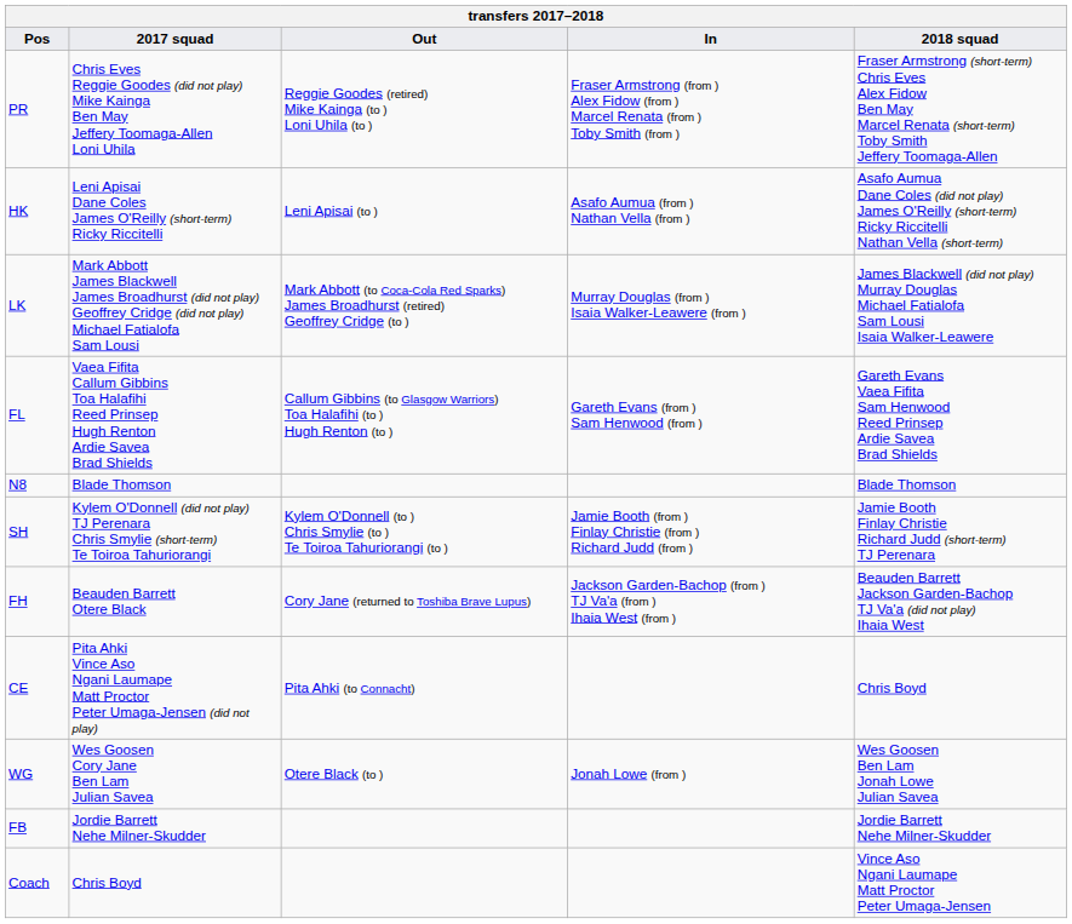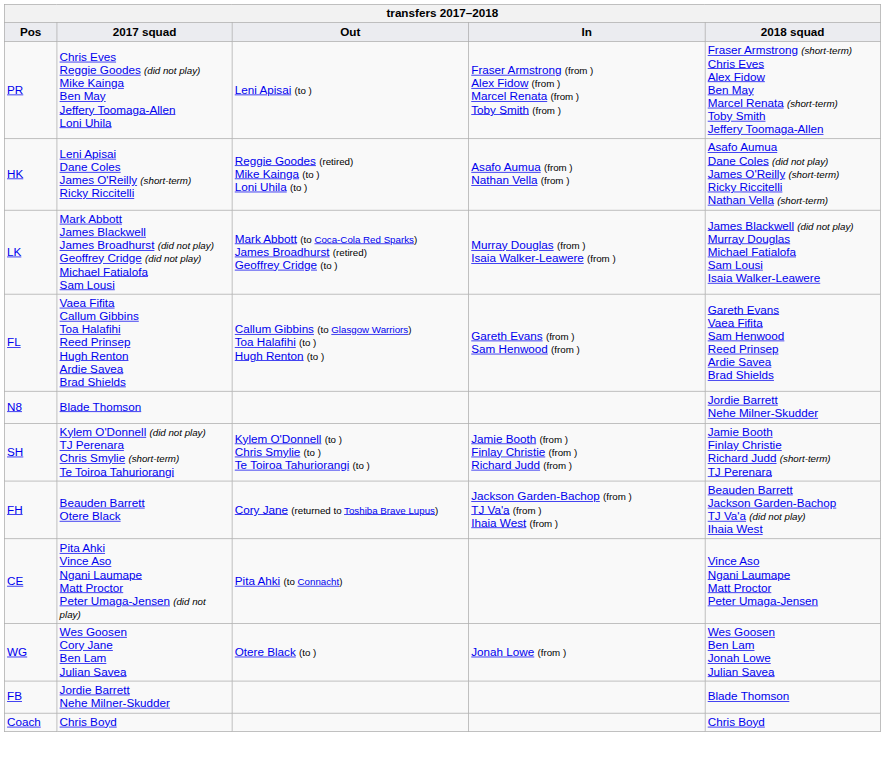 <table class="wikitable" style="text-align: left; width:95%">
 <tr>
 <th colspan="100%"> transfers 2017–2018</th>
 </tr>
 <tr>
 <th style="background:#ebecf0; width:6%;">Pos</th>
 <th style="background:#ebecf0; width:20%;">2017 squad</th>
 <th style="background:#ebecf0; width:27%;">Out</th>
 <th style="background:#ebecf0; width:27%;">In</th>
 <th style="background:#ebecf0; width:20%;">2018 squad</th>
 </tr>
 <tr>
 <td><a href='#'>PR</a></td>
 <td> <a href='#'>Chris Eves</a> <br> <a href='#'>Reggie Goodes</a> <small><em>(did not play)</em></small> <br> <a href='#'>Mike Kainga</a> <br> <a href='#'>Ben May</a> <br> <a href='#'>Jeffery Toomaga-Allen</a> <br> <a href='#'>Loni Uhila</a></td>
-<td>  <a href='#'>Reggie Goodes</a> <small>(retired)</small> <br>  <a href='#'>Mike Kainga</a> <small>(to )</small> <br>  <a href='#'>Loni Uhila</a> <small>(to )</small></td>
+<td>  <a href='#'>Leni Apisai</a> <small>(to )</small></td>
 <td>  <a href='#'>Fraser Armstrong</a> <small>(from )</small> <br>  <a href='#'>Alex Fidow</a> <small>(from )</small> <br>  <a href='#'>Marcel Renata</a> <small>(from )</small> <br>  <a href='#'>Toby Smith</a> <small>(from )</small></td>
 <td> <a href='#'>Fraser Armstrong</a> <small><em>(short-term)</em></small> <br> <a href='#'>Chris Eves</a> <br> <a href='#'>Alex Fidow</a> <br> <a href='#'>Ben May</a> <br> <a href='#'>Marcel Renata</a> <small><em>(short-term)</em></small> <br> <a href='#'>Toby Smith</a> <br> <a href='#'>Jeffery Toomaga-Allen</a></td>
 </tr>
 <tr>
 <td><a href='#'>HK</a></td>
 <td> <a href='#'>Leni Apisai</a> <br> <a href='#'>Dane Coles</a> <br> <a href='#'>James O'Reilly</a> <small><em>(short-term)</em></small> <br> <a href='#'>Ricky Riccitelli</a></td>
-<td>  <a href='#'>Leni Apisai</a> <small>(to )</small></td>
+<td>  <a href='#'>Reggie Goodes</a> <small>(retired)</small> <br>  <a href='#'>Mike Kainga</a> <small>(to )</small> <br>  <a href='#'>Loni Uhila</a> <small>(to )</small></td>
 <td>  <a href='#'>Asafo Aumua</a> <small>(from )</small> <br>  <a href='#'>Nathan Vella</a> <small>(from )</small></td>
 <td> <a href='#'>Asafo Aumua</a> <br> <a href='#'>Dane Coles</a> <small><em>(did not play)</em></small> <br> <a href='#'>James O'Reilly</a> <small><em>(short-term)</em></small> <br> <a href='#'>Ricky Riccitelli</a> <br> <a href='#'>Nathan Vella</a> <small><em>(short-term)</em></small></td>
 </tr>
 <tr>
 <td><a href='#'>LK</a></td>
 <td> <a href='#'>Mark Abbott</a> <br> <a href='#'>James Blackwell</a> <br> <a href='#'>James Broadhurst</a> <small><em>(did not play)</em></small> <br> <a href='#'>Geoffrey Cridge</a> <small><em>(did not play)</em></small> <br> <a href='#'>Michael Fatialofa</a> <br> <a href='#'>Sam Lousi</a></td>
 <td>  <a href='#'>Mark Abbott</a> <small>(to  <a href='#'>Coca-Cola Red Sparks</a>)</small> <br>  <a href='#'>James Broadhurst</a> <small>(retired)</small> <br>  <a href='#'>Geoffrey Cridge</a> <small>(to )</small></td>
 <td>  <a href='#'>Murray Douglas</a> <small>(from )</small> <br>  <a href='#'>Isaia Walker-Leawere</a> <small>(from )</small></td>
 <td> <a href='#'>James Blackwell</a> <small><em>(did not play)</em></small> <br> <a href='#'>Murray Douglas</a> <br> <a href='#'>Michael Fatialofa</a> <br> <a href='#'>Sam Lousi</a> <br> <a href='#'>Isaia Walker-Leawere</a></td>
 </tr>
 <tr>
 <td><a href='#'>FL</a></td>
 <td> <a href='#'>Vaea Fifita</a> <br> <a href='#'>Callum Gibbins</a> <br> <a href='#'>Toa Halafihi</a> <br> <a href='#'>Reed Prinsep</a> <br> <a href='#'>Hugh Renton</a> <br> <a href='#'>Ardie Savea</a> <br> <a href='#'>Brad Shields</a></td>
 <td>  <a href='#'>Callum Gibbins</a> <small>(to  <a href='#'>Glasgow Warriors</a>)</small> <br>  <a href='#'>Toa Halafihi</a> <small>(to )</small> <br>  <a href='#'>Hugh Renton</a> <small>(to )</small></td>
 <td>  <a href='#'>Gareth Evans</a> <small>(from )</small> <br>  <a href='#'>Sam Henwood</a> <small>(from )</small></td>
 <td> <a href='#'>Gareth Evans</a> <br> <a href='#'>Vaea Fifita</a> <br> <a href='#'>Sam Henwood</a> <br> <a href='#'>Reed Prinsep</a> <br> <a href='#'>Ardie Savea</a> <br> <a href='#'>Brad Shields</a></td>
 </tr>
 <tr>
 <td><a href='#'>N8</a></td>
 <td> <a href='#'>Blade Thomson</a></td>
 <td></td>
 <td></td>
-<td> <a href='#'>Blade Thomson</a></td>
+<td> <a href='#'>Jordie Barrett</a> <br> <a href='#'>Nehe Milner-Skudder</a></td>
 </tr>
 <tr>
 <td><a href='#'>SH</a></td>
 <td> <a href='#'>Kylem O'Donnell</a> <small><em>(did not play)</em></small> <br> <a href='#'>TJ Perenara</a> <br> <a href='#'>Chris Smylie</a> <small><em>(short-term)</em></small> <br> <a href='#'>Te Toiroa Tahuriorangi</a></td>
 <td>  <a href='#'>Kylem O'Donnell</a> <small>(to )</small> <br>  <a href='#'>Chris Smylie</a> <small>(to )</small> <br>  <a href='#'>Te Toiroa Tahuriorangi</a> <small>(to )</small></td>
 <td>  <a href='#'>Jamie Booth</a> <small>(from )</small> <br>  <a href='#'>Finlay Christie</a> <small>(from )</small> <br>  <a href='#'>Richard Judd</a> <small>(from )</small></td>
 <td> <a href='#'>Jamie Booth</a> <br> <a href='#'>Finlay Christie</a> <br> <a href='#'>Richard Judd</a> <small><em>(short-term)</em></small> <br> <a href='#'>TJ Perenara</a></td>
 </tr>
 <tr>
 <td><a href='#'>FH</a></td>
 <td> <a href='#'>Beauden Barrett</a> <br> <a href='#'>Otere Black</a></td>
 <td>  <a href='#'>Cory Jane</a> <small>(returned to  <a href='#'>Toshiba Brave Lupus</a>)</small></td>
 <td>  <a href='#'>Jackson Garden-Bachop</a> <small>(from )</small> <br>  <a href='#'>TJ Va'a</a> <small>(from )</small> <br>  <a href='#'>Ihaia West</a> <small>(from )</small></td>
 <td> <a href='#'>Beauden Barrett</a> <br> <a href='#'>Jackson Garden-Bachop</a> <br> <a href='#'>TJ Va'a</a> <small><em>(did not play)</em></small> <br> <a href='#'>Ihaia West</a></td>
 </tr>
 <tr>
 <td><a href='#'>CE</a></td>
 <td> <a href='#'>Pita Ahki</a> <br> <a href='#'>Vince Aso</a> <br> <a href='#'>Ngani Laumape</a> <br> <a href='#'>Matt Proctor</a> <br> <a href='#'>Peter Umaga-Jensen</a> <small><em>(did not play)</em></small></td>
 <td>  <a href='#'>Pita Ahki</a> <small>(to  <a href='#'>Connacht</a>)</small></td>
 <td></td>
-<td> <a href='#'>Chris Boyd</a></td>
+<td> <a href='#'>Vince Aso</a> <br> <a href='#'>Ngani Laumape</a> <br> <a href='#'>Matt Proctor</a> <br> <a href='#'>Peter Umaga-Jensen</a></td>
 </tr>
 <tr>
 <td><a href='#'>WG</a></td>
 <td> <a href='#'>Wes Goosen</a> <br> <a href='#'>Cory Jane</a> <br> <a href='#'>Ben Lam</a> <br> <a href='#'>Julian Savea</a></td>
 <td>  <a href='#'>Otere Black</a> <small>(to )</small></td>
 <td>  <a href='#'>Jonah Lowe</a> <small>(from )</small></td>
 <td> <a href='#'>Wes Goosen</a> <br> <a href='#'>Ben Lam</a> <br> <a href='#'>Jonah Lowe</a> <br> <a href='#'>Julian Savea</a></td>
 </tr>
 <tr>
 <td><a href='#'>FB</a></td>
 <td> <a href='#'>Jordie Barrett</a> <br> <a href='#'>Nehe Milner-Skudder</a></td>
 <td></td>
 <td></td>
-<td> <a href='#'>Jordie Barrett</a> <br> <a href='#'>Nehe Milner-Skudder</a></td>
+<td> <a href='#'>Blade Thomson</a></td>
 </tr>
 <tr>
 <td><a href='#'>Coach</a></td>
 <td> <a href='#'>Chris Boyd</a></td>
 <td></td>
 <td></td>
-<td> <a href='#'>Vince Aso</a> <br> <a href='#'>Ngani Laumape</a> <br> <a href='#'>Matt Proctor</a> <br> <a href='#'>Peter Umaga-Jensen</a></td>
+<td> <a href='#'>Chris Boyd</a></td>
 </tr>
 </table>
